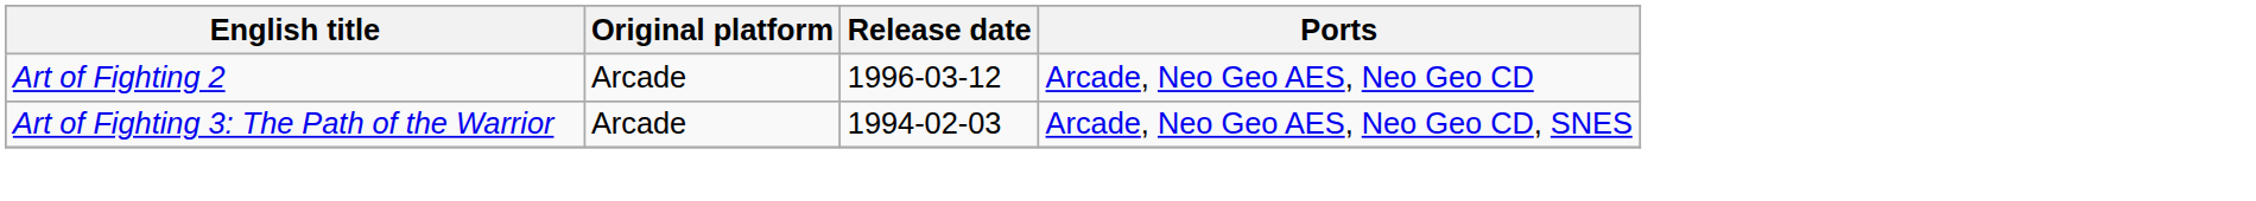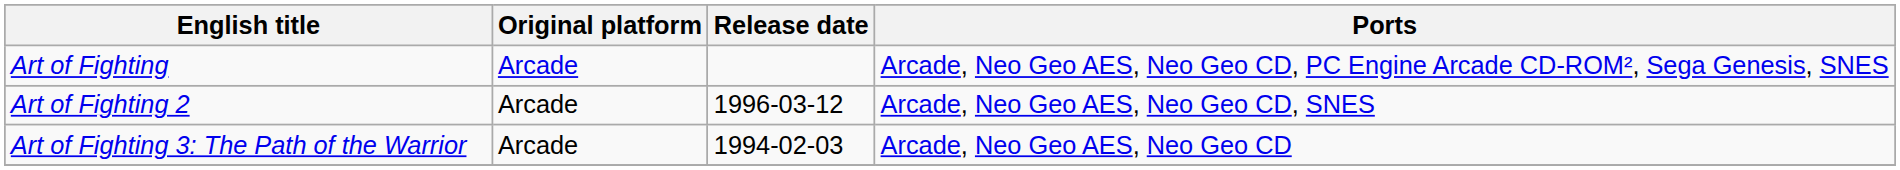 <table class="wikitable sortable" style="font-size: 90%">
 <tr>
 <th style="width:270px;">English title</th>
 <th>Original platform</th>
 <th>Release date</th>
 <th>Ports</th>
 </tr>
 <tr>
+<td><em><a href='#'>Art of Fighting</a></em></td>
+<td><a href='#'>Arcade</a></td>
+<td></td>
+<td><a href='#'>Arcade</a>, <a href='#'>Neo Geo AES</a>, <a href='#'>Neo Geo CD</a>, <a href='#'>PC Engine Arcade CD-ROM²</a>, <a href='#'>Sega Genesis</a>, <a href='#'>SNES</a></td>
+</tr>
+<tr>
 <td><em><a href='#'>Art of Fighting 2</a></em></td>
 <td>Arcade</td>
 <td>1996-03-12</td>
-<td><a href='#'>Arcade</a>, <a href='#'>Neo Geo AES</a>, <a href='#'>Neo Geo CD</a></td>
+<td><a href='#'>Arcade</a>, <a href='#'>Neo Geo AES</a>, <a href='#'>Neo Geo CD</a>, <a href='#'>SNES</a></td>
 </tr>
 <tr>
 <td><em><a href='#'>Art of Fighting 3: The Path of the Warrior</a></em></td>
 <td>Arcade</td>
 <td>1994-02-03</td>
-<td><a href='#'>Arcade</a>, <a href='#'>Neo Geo AES</a>, <a href='#'>Neo Geo CD</a>, <a href='#'>SNES</a></td>
+<td><a href='#'>Arcade</a>, <a href='#'>Neo Geo AES</a>, <a href='#'>Neo Geo CD</a></td>
 </tr>
 <tr>
 </tr>
 </table>
